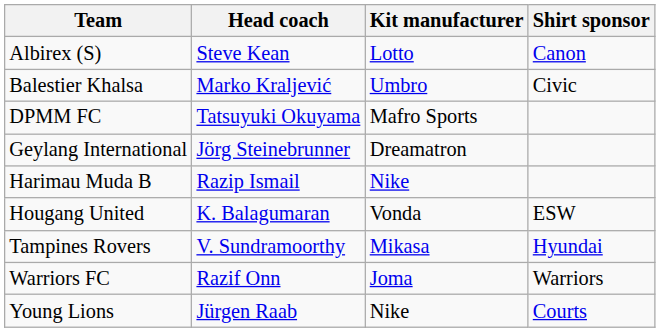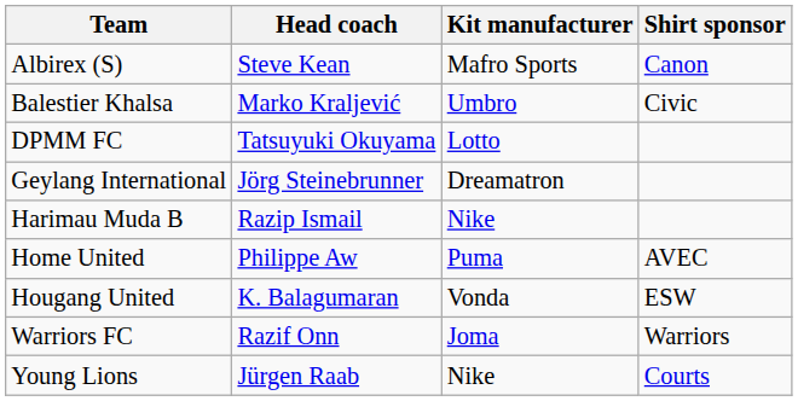 <table class="wikitable sortable" style="text-align: left;">
 <tr>
 <th>Team</th>
 <th>Head coach</th>
 <th>Kit manufacturer</th>
 <th>Shirt sponsor</th>
 </tr>
 <tr>
 <td> Albirex (S)</td>
 <td> <a href='#'>Steve Kean</a></td>
-<td><a href='#'>Lotto</a></td>
+<td>Mafro Sports</td>
 <td><a href='#'>Canon</a></td>
 </tr>
 <tr>
 <td>Balestier Khalsa</td>
 <td> <a href='#'>Marko Kraljević</a></td>
 <td><a href='#'>Umbro</a></td>
 <td>Civic</td>
 </tr>
 <tr>
 <td> DPMM FC</td>
 <td> <a href='#'>Tatsuyuki Okuyama</a></td>
-<td>Mafro Sports</td>
+<td><a href='#'>Lotto</a></td>
 <td></td>
 </tr>
 <tr>
 <td>Geylang International</td>
 <td> <a href='#'>Jörg Steinebrunner</a></td>
 <td>Dreamatron</td>
 <td></td>
 </tr>
 <tr>
 <td> Harimau Muda B</td>
 <td> <a href='#'>Razip Ismail</a></td>
 <td><a href='#'>Nike</a></td>
 <td></td>
 </tr>
 <tr>
+<td>Home United</td>
+<td><a href='#'>Philippe Aw</a></td>
+<td><a href='#'>Puma</a></td>
+<td>AVEC</td>
+</tr>
+<tr>
 <td>Hougang United</td>
 <td><a href='#'>K. Balagumaran</a></td>
 <td>Vonda</td>
 <td>ESW</td>
-</tr>
-<tr>
-<td>Tampines Rovers</td>
-<td><a href='#'>V. Sundramoorthy</a></td>
-<td><a href='#'>Mikasa</a></td>
-<td><a href='#'>Hyundai</a></td>
 </tr>
 <tr>
 <td>Warriors FC</td>
 <td><a href='#'>Razif Onn</a></td>
 <td><a href='#'>Joma</a></td>
 <td>Warriors</td>
 </tr>
 <tr>
 <td> Young Lions</td>
 <td> <a href='#'>Jürgen Raab</a></td>
 <td>Nike</td>
 <td><a href='#'>Courts</a></td>
 </tr>
 </table>
